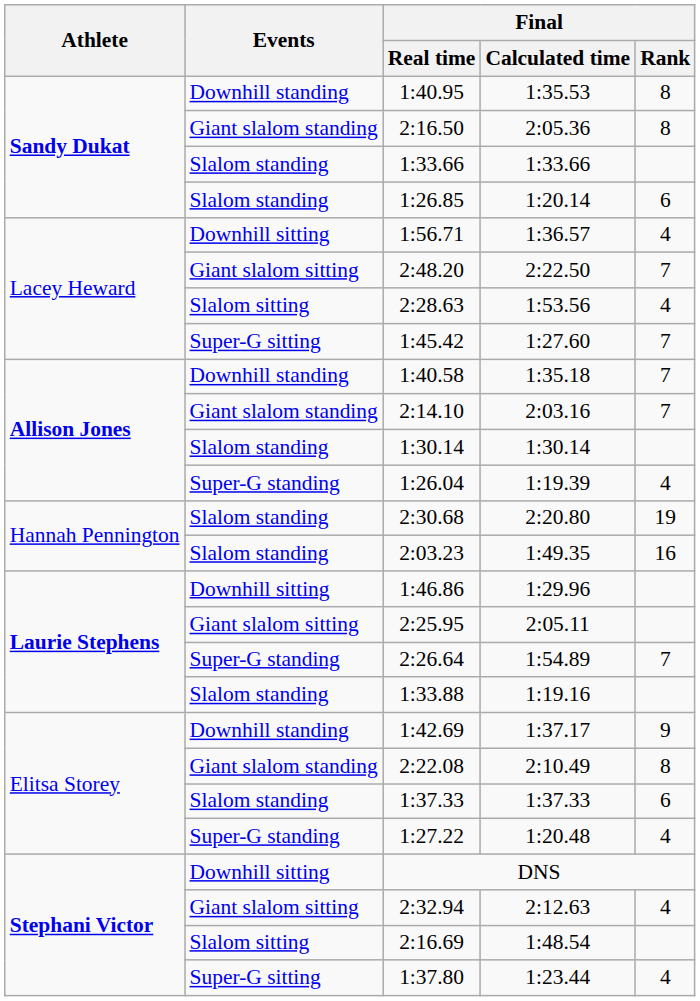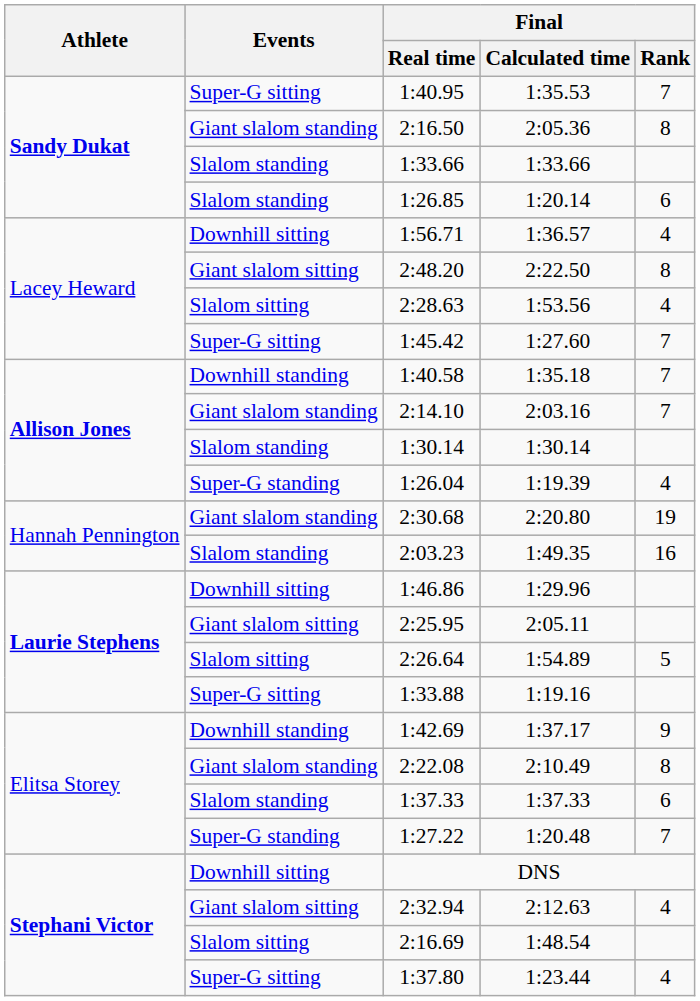 <table class="wikitable" style="font-size:90%">
 <tr>
 <th rowspan="2">Athlete</th>
 <th rowspan="2">Events</th>
 <th colspan="3">Final</th>
 </tr>
 <tr>
 <th>Real time</th>
 <th>Calculated time</th>
 <th>Rank</th>
 </tr>
 <tr>
 <td rowspan="4"><strong><a href='#'>Sandy Dukat</a></strong></td>
-<td><a href='#'>Downhill standing</a></td>
+<td><a href='#'>Super-G sitting</a></td>
 <td align="center">1:40.95</td>
 <td align="center">1:35.53</td>
-<td align="center">8</td>
+<td align="center">7</td>
 </tr>
 <tr>
 <td><a href='#'>Giant slalom standing</a></td>
 <td align="center">2:16.50</td>
 <td align="center">2:05.36</td>
 <td align="center">8</td>
 </tr>
 <tr>
 <td><a href='#'>Slalom standing</a></td>
 <td align="center">1:33.66</td>
 <td align="center">1:33.66</td>
 <td align="center"></td>
 </tr>
 <tr>
 <td><a href='#'>Slalom standing</a></td>
 <td align="center">1:26.85</td>
 <td align="center">1:20.14</td>
 <td align="center">6</td>
 </tr>
 <tr>
 <td rowspan="4"><a href='#'>Lacey Heward</a></td>
 <td><a href='#'>Downhill sitting</a></td>
 <td align="center">1:56.71</td>
 <td align="center">1:36.57</td>
 <td align="center">4</td>
 </tr>
 <tr>
 <td><a href='#'>Giant slalom sitting</a></td>
 <td align="center">2:48.20</td>
 <td align="center">2:22.50</td>
-<td align="center">7</td>
+<td align="center">8</td>
 </tr>
 <tr>
 <td><a href='#'>Slalom sitting</a></td>
 <td align="center">2:28.63</td>
 <td align="center">1:53.56</td>
 <td align="center">4</td>
 </tr>
 <tr>
 <td><a href='#'>Super-G sitting</a></td>
 <td align="center">1:45.42</td>
 <td align="center">1:27.60</td>
 <td align="center">7</td>
 </tr>
 <tr>
 <td rowspan="4"><strong><a href='#'>Allison Jones</a></strong></td>
 <td><a href='#'>Downhill standing</a></td>
 <td align="center">1:40.58</td>
 <td align="center">1:35.18</td>
 <td align="center">7</td>
 </tr>
 <tr>
 <td><a href='#'>Giant slalom standing</a></td>
 <td align="center">2:14.10</td>
 <td align="center">2:03.16</td>
 <td align="center">7</td>
 </tr>
 <tr>
 <td><a href='#'>Slalom standing</a></td>
 <td align="center">1:30.14</td>
 <td align="center">1:30.14</td>
 <td align="center"></td>
 </tr>
 <tr>
 <td><a href='#'>Super-G standing</a></td>
 <td align="center">1:26.04</td>
 <td align="center">1:19.39</td>
 <td align="center">4</td>
 </tr>
 <tr>
 <td rowspan="2"><a href='#'>Hannah Pennington</a></td>
-<td><a href='#'>Slalom standing</a></td>
+<td><a href='#'>Giant slalom standing</a></td>
 <td align="center">2:30.68</td>
 <td align="center">2:20.80</td>
 <td align="center">19</td>
 </tr>
 <tr>
 <td><a href='#'>Slalom standing</a></td>
 <td align="center">2:03.23</td>
 <td align="center">1:49.35</td>
 <td align="center">16</td>
 </tr>
 <tr>
 <td rowspan="4"><strong><a href='#'>Laurie Stephens</a></strong></td>
 <td><a href='#'>Downhill sitting</a></td>
 <td align="center">1:46.86</td>
 <td align="center">1:29.96</td>
 <td align="center"></td>
 </tr>
 <tr>
 <td><a href='#'>Giant slalom sitting</a></td>
 <td align="center">2:25.95</td>
 <td align="center">2:05.11</td>
 <td align="center"></td>
 </tr>
 <tr>
-<td><a href='#'>Super-G standing</a></td>
+<td><a href='#'>Slalom sitting</a></td>
 <td align="center">2:26.64</td>
 <td align="center">1:54.89</td>
-<td align="center">7</td>
+<td align="center">5</td>
 </tr>
 <tr>
-<td><a href='#'>Slalom standing</a></td>
+<td><a href='#'>Super-G sitting</a></td>
 <td align="center">1:33.88</td>
 <td align="center">1:19.16</td>
 <td align="center"></td>
 </tr>
 <tr>
 <td rowspan="4"><a href='#'>Elitsa Storey</a></td>
 <td><a href='#'>Downhill standing</a></td>
 <td align="center">1:42.69</td>
 <td align="center">1:37.17</td>
 <td align="center">9</td>
 </tr>
 <tr>
 <td><a href='#'>Giant slalom standing</a></td>
 <td align="center">2:22.08</td>
 <td align="center">2:10.49</td>
 <td align="center">8</td>
 </tr>
 <tr>
 <td><a href='#'>Slalom standing</a></td>
 <td align="center">1:37.33</td>
 <td align="center">1:37.33</td>
 <td align="center">6</td>
 </tr>
 <tr>
 <td><a href='#'>Super-G standing</a></td>
 <td align="center">1:27.22</td>
 <td align="center">1:20.48</td>
-<td align="center">4</td>
+<td align="center">7</td>
 </tr>
 <tr>
 <td rowspan="4"><strong><a href='#'>Stephani Victor</a></strong></td>
 <td><a href='#'>Downhill sitting</a></td>
 <td align="center" colspan="3">DNS</td>
 </tr>
 <tr>
 <td><a href='#'>Giant slalom sitting</a></td>
 <td align="center">2:32.94</td>
 <td align="center">2:12.63</td>
 <td align="center">4</td>
 </tr>
 <tr>
 <td><a href='#'>Slalom sitting</a></td>
 <td align="center">2:16.69</td>
 <td align="center">1:48.54</td>
 <td align="center"></td>
 </tr>
 <tr>
 <td><a href='#'>Super-G sitting</a></td>
 <td align="center">1:37.80</td>
 <td align="center">1:23.44</td>
 <td align="center">4</td>
 </tr>
 </table>
